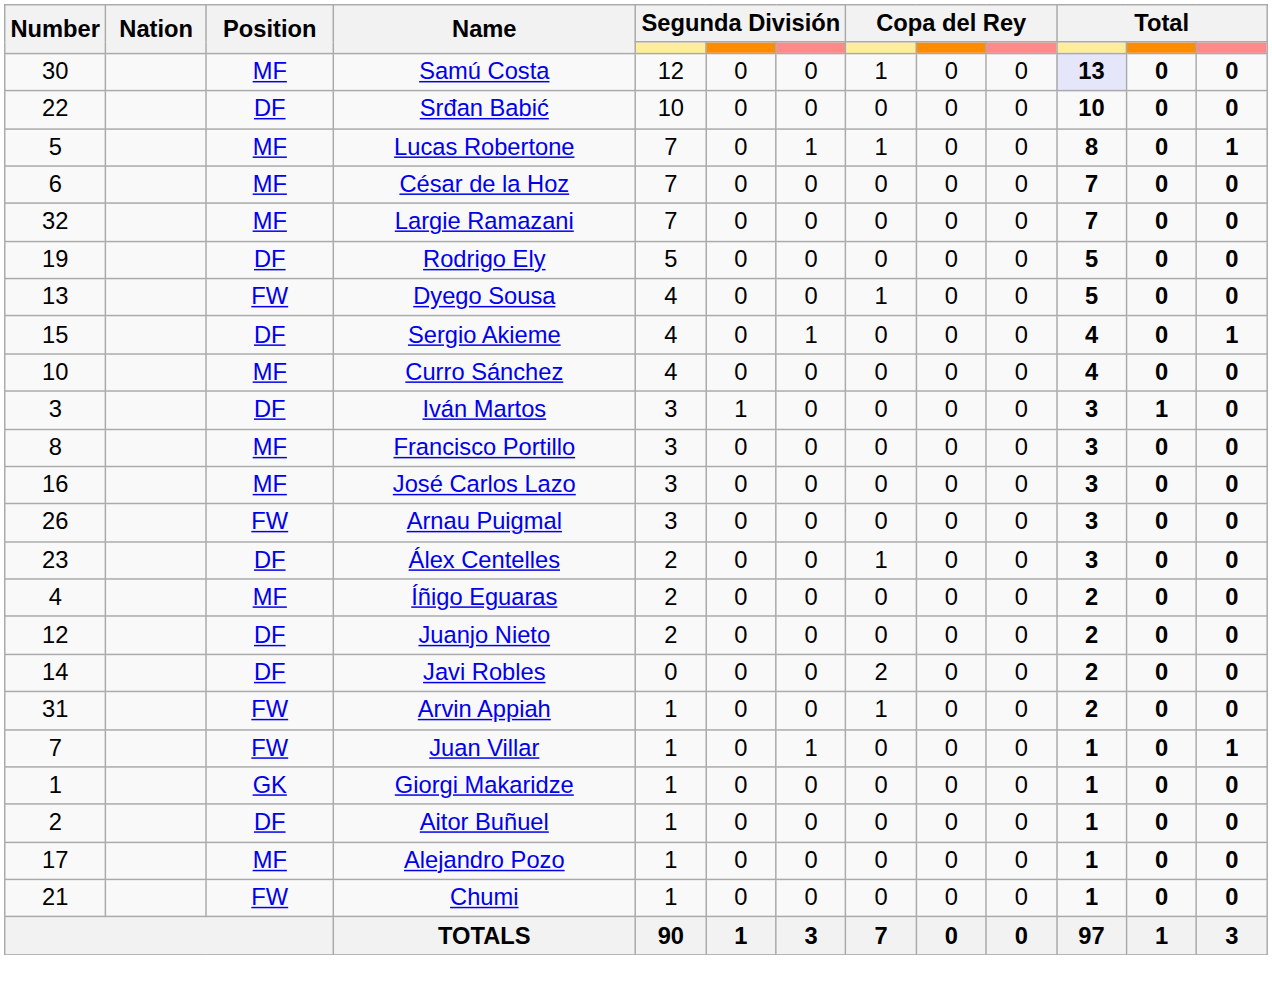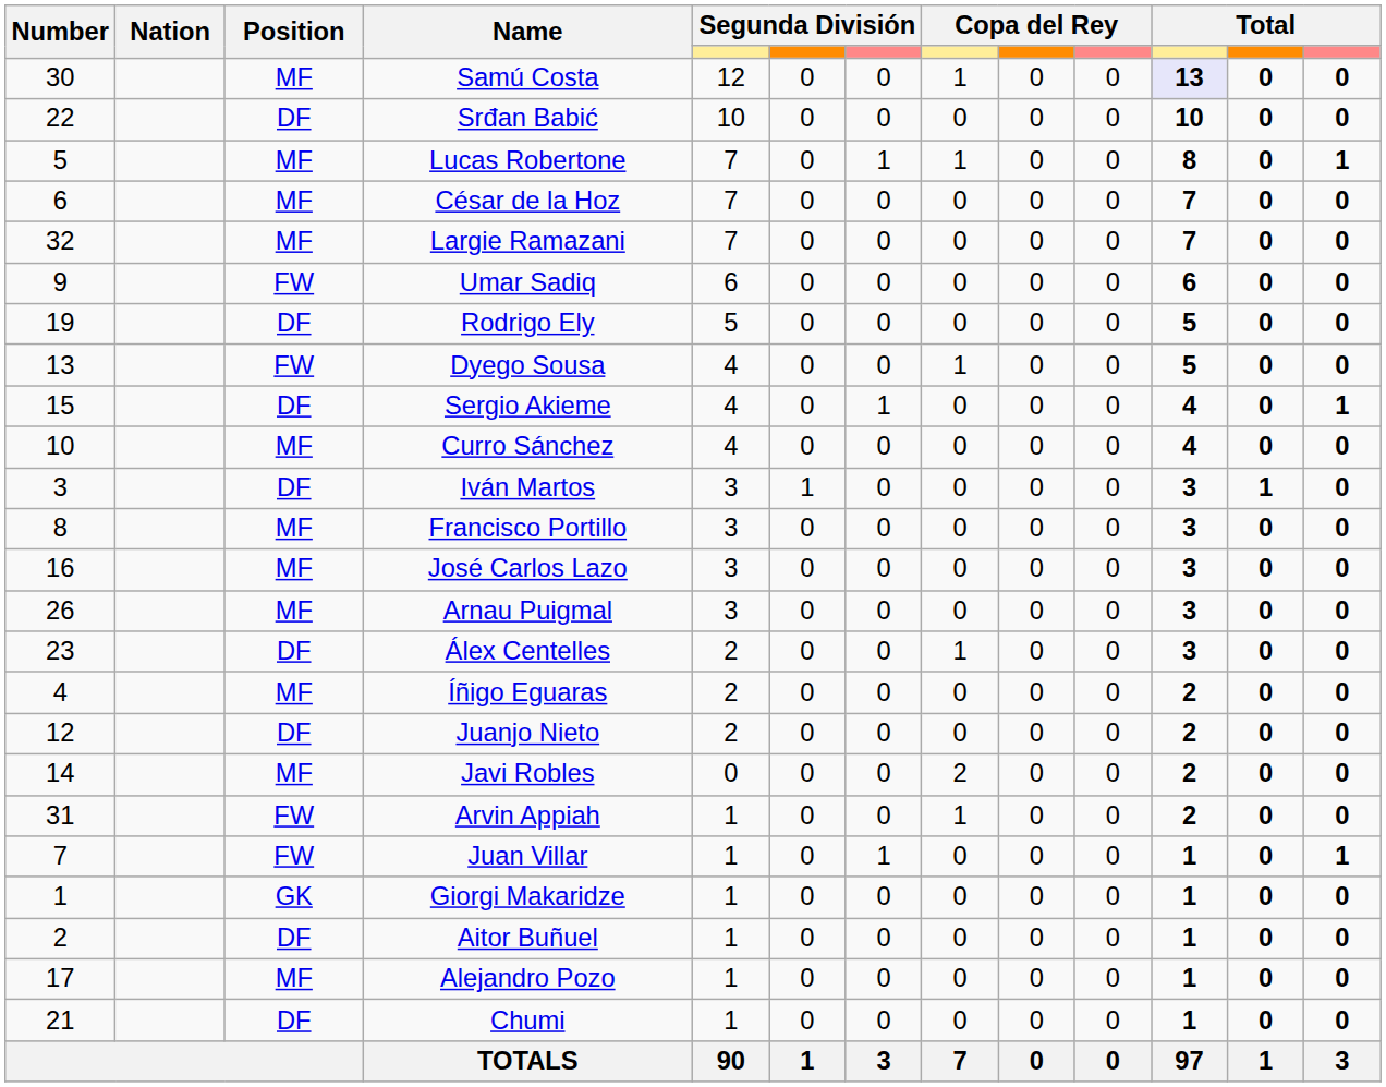 <table class="wikitable" style="text-align:center;">
 <tr style="text-align:center;">
 <th rowspan="2"  style="width:8%; ">Number</th>
 <th rowspan="2"  style="width:8%; ">Nation</th>
 <th rowspan="2"  style="width:10%; ">Position</th>
 <th rowspan="2"  style="width:24%; ">Name</th>
 <th colspan="3">Segunda División</th>
 <th colspan="3">Copa del Rey</th>
 <th colspan="3">Total</th>
 </tr>
 <tr>
 <th style="width:40px; background:#fe9;"></th>
 <th style="width:40px; background:#ff8c00;"></th>
 <th style="width:40px; background:#ff8888;"></th>
 <th style="width:40px; background:#fe9;"></th>
 <th style="width:40px; background:#ff8c00;"></th>
 <th style="width:40px; background:#ff8888;"></th>
 <th style="width:40px; background:#fe9;"></th>
 <th style="width:40px; background:#ff8c00;"></th>
 <th style="width:40px; background:#ff8888;"></th>
 </tr>
 <tr>
 <td>30</td>
 <td></td>
 <td><a href='#'>MF</a></td>
 <td><a href='#'>Samú Costa</a></td>
 <td>12</td>
 <td>0</td>
 <td>0</td>
 <td>1</td>
 <td>0</td>
 <td>0</td>
 <td style="background: lavender;"><strong>13</strong></td>
 <td><strong>0</strong></td>
 <td><strong>0</strong></td>
 </tr>
 <tr>
 <td>22</td>
 <td></td>
 <td><a href='#'>DF</a></td>
 <td><a href='#'>Srđan Babić</a></td>
 <td>10</td>
 <td>0</td>
 <td>0</td>
 <td>0</td>
 <td>0</td>
 <td>0</td>
 <td><strong>10</strong></td>
 <td><strong>0</strong></td>
 <td><strong>0</strong></td>
 </tr>
 <tr>
 <td>5</td>
 <td></td>
 <td><a href='#'>MF</a></td>
 <td><a href='#'>Lucas Robertone</a></td>
 <td>7</td>
 <td>0</td>
 <td>1</td>
 <td>1</td>
 <td>0</td>
 <td>0</td>
 <td><strong>8</strong></td>
 <td><strong>0</strong></td>
 <td><strong>1</strong></td>
 </tr>
 <tr>
 <td>6</td>
 <td></td>
 <td><a href='#'>MF</a></td>
 <td><a href='#'>César de la Hoz</a></td>
 <td>7</td>
 <td>0</td>
 <td>0</td>
 <td>0</td>
 <td>0</td>
 <td>0</td>
 <td><strong>7</strong></td>
 <td><strong>0</strong></td>
 <td><strong>0</strong></td>
 </tr>
 <tr>
 <td>32</td>
 <td></td>
 <td><a href='#'>MF</a></td>
 <td><a href='#'>Largie Ramazani</a></td>
 <td>7</td>
 <td>0</td>
 <td>0</td>
 <td>0</td>
 <td>0</td>
 <td>0</td>
 <td><strong>7</strong></td>
+<td><strong>0</strong></td>
+<td><strong>0</strong></td>
+</tr>
+<tr>
+<td>9</td>
+<td></td>
+<td><a href='#'>FW</a></td>
+<td><a href='#'>Umar Sadiq</a></td>
+<td>6</td>
+<td>0</td>
+<td>0</td>
+<td>0</td>
+<td>0</td>
+<td>0</td>
+<td><strong>6</strong></td>
 <td><strong>0</strong></td>
 <td><strong>0</strong></td>
 </tr>
 <tr>
 <td>19</td>
 <td></td>
 <td><a href='#'>DF</a></td>
 <td><a href='#'>Rodrigo Ely</a></td>
 <td>5</td>
 <td>0</td>
 <td>0</td>
 <td>0</td>
 <td>0</td>
 <td>0</td>
 <td><strong>5</strong></td>
 <td><strong>0</strong></td>
 <td><strong>0</strong></td>
 </tr>
 <tr>
 <td>13</td>
 <td></td>
 <td><a href='#'>FW</a></td>
 <td><a href='#'>Dyego Sousa</a></td>
 <td>4</td>
 <td>0</td>
 <td>0</td>
 <td>1</td>
 <td>0</td>
 <td>0</td>
 <td><strong>5</strong></td>
 <td><strong>0</strong></td>
 <td><strong>0</strong></td>
 </tr>
 <tr>
 <td>15</td>
 <td></td>
 <td><a href='#'>DF</a></td>
 <td><a href='#'>Sergio Akieme</a></td>
 <td>4</td>
 <td>0</td>
 <td>1</td>
 <td>0</td>
 <td>0</td>
 <td>0</td>
 <td><strong>4</strong></td>
 <td><strong>0</strong></td>
 <td><strong>1</strong></td>
 </tr>
 <tr>
 <td>10</td>
 <td></td>
 <td><a href='#'>MF</a></td>
 <td><a href='#'>Curro Sánchez</a></td>
 <td>4</td>
 <td>0</td>
 <td>0</td>
 <td>0</td>
 <td>0</td>
 <td>0</td>
 <td><strong>4</strong></td>
 <td><strong>0</strong></td>
 <td><strong>0</strong></td>
 </tr>
 <tr>
 <td>3</td>
 <td></td>
 <td><a href='#'>DF</a></td>
 <td><a href='#'>Iván Martos</a></td>
 <td>3</td>
 <td>1</td>
 <td>0</td>
 <td>0</td>
 <td>0</td>
 <td>0</td>
 <td><strong>3</strong></td>
 <td><strong>1</strong></td>
 <td><strong>0</strong></td>
 </tr>
 <tr>
 <td>8</td>
 <td></td>
 <td><a href='#'>MF</a></td>
 <td><a href='#'>Francisco Portillo</a></td>
 <td>3</td>
 <td>0</td>
 <td>0</td>
 <td>0</td>
 <td>0</td>
 <td>0</td>
 <td><strong>3</strong></td>
 <td><strong>0</strong></td>
 <td><strong>0</strong></td>
 </tr>
 <tr>
 <td>16</td>
 <td></td>
 <td><a href='#'>MF</a></td>
 <td><a href='#'>José Carlos Lazo</a></td>
 <td>3</td>
 <td>0</td>
 <td>0</td>
 <td>0</td>
 <td>0</td>
 <td>0</td>
 <td><strong>3</strong></td>
 <td><strong>0</strong></td>
 <td><strong>0</strong></td>
 </tr>
 <tr>
 <td>26</td>
 <td></td>
-<td><a href='#'>FW</a></td>
+<td><a href='#'>MF</a></td>
 <td><a href='#'>Arnau Puigmal</a></td>
 <td>3</td>
 <td>0</td>
 <td>0</td>
 <td>0</td>
 <td>0</td>
 <td>0</td>
 <td><strong>3</strong></td>
 <td><strong>0</strong></td>
 <td><strong>0</strong></td>
 </tr>
 <tr>
 <td>23</td>
 <td></td>
 <td><a href='#'>DF</a></td>
 <td><a href='#'>Álex Centelles</a></td>
 <td>2</td>
 <td>0</td>
 <td>0</td>
 <td>1</td>
 <td>0</td>
 <td>0</td>
 <td><strong>3</strong></td>
 <td><strong>0</strong></td>
 <td><strong>0</strong></td>
 </tr>
 <tr>
 <td>4</td>
 <td></td>
 <td><a href='#'>MF</a></td>
 <td><a href='#'>Íñigo Eguaras</a></td>
 <td>2</td>
 <td>0</td>
 <td>0</td>
 <td>0</td>
 <td>0</td>
 <td>0</td>
 <td><strong>2</strong></td>
 <td><strong>0</strong></td>
 <td><strong>0</strong></td>
 </tr>
 <tr>
 <td>12</td>
 <td></td>
 <td><a href='#'>DF</a></td>
 <td><a href='#'>Juanjo Nieto</a></td>
 <td>2</td>
 <td>0</td>
 <td>0</td>
 <td>0</td>
 <td>0</td>
 <td>0</td>
 <td><strong>2</strong></td>
 <td><strong>0</strong></td>
 <td><strong>0</strong></td>
 </tr>
 <tr>
 <td>14</td>
 <td></td>
-<td><a href='#'>DF</a></td>
+<td><a href='#'>MF</a></td>
 <td><a href='#'>Javi Robles</a></td>
 <td>0</td>
 <td>0</td>
 <td>0</td>
 <td>2</td>
 <td>0</td>
 <td>0</td>
 <td><strong>2</strong></td>
 <td><strong>0</strong></td>
 <td><strong>0</strong></td>
 </tr>
 <tr>
 <td>31</td>
 <td></td>
 <td><a href='#'>FW</a></td>
 <td><a href='#'>Arvin Appiah</a></td>
 <td>1</td>
 <td>0</td>
 <td>0</td>
 <td>1</td>
 <td>0</td>
 <td>0</td>
 <td><strong>2</strong></td>
 <td><strong>0</strong></td>
 <td><strong>0</strong></td>
 </tr>
 <tr>
 <td>7</td>
 <td></td>
 <td><a href='#'>FW</a></td>
 <td><a href='#'>Juan Villar</a></td>
 <td>1</td>
 <td>0</td>
 <td>1</td>
 <td>0</td>
 <td>0</td>
 <td>0</td>
 <td><strong>1</strong></td>
 <td><strong>0</strong></td>
 <td><strong>1</strong></td>
 </tr>
 <tr>
 <td>1</td>
 <td></td>
 <td><a href='#'>GK</a></td>
 <td><a href='#'>Giorgi Makaridze</a></td>
 <td>1</td>
 <td>0</td>
 <td>0</td>
 <td>0</td>
 <td>0</td>
 <td>0</td>
 <td><strong>1</strong></td>
 <td><strong>0</strong></td>
 <td><strong>0</strong></td>
 </tr>
 <tr>
 <td>2</td>
 <td></td>
 <td><a href='#'>DF</a></td>
 <td><a href='#'>Aitor Buñuel</a></td>
 <td>1</td>
 <td>0</td>
 <td>0</td>
 <td>0</td>
 <td>0</td>
 <td>0</td>
 <td><strong>1</strong></td>
 <td><strong>0</strong></td>
 <td><strong>0</strong></td>
 </tr>
 <tr>
 <td>17</td>
 <td></td>
 <td><a href='#'>MF</a></td>
 <td><a href='#'>Alejandro Pozo</a></td>
 <td>1</td>
 <td>0</td>
 <td>0</td>
 <td>0</td>
 <td>0</td>
 <td>0</td>
 <td><strong>1</strong></td>
 <td><strong>0</strong></td>
 <td><strong>0</strong></td>
 </tr>
 <tr>
 <td>21</td>
 <td></td>
-<td><a href='#'>FW</a></td>
+<td><a href='#'>DF</a></td>
 <td><a href='#'>Chumi</a></td>
 <td>1</td>
 <td>0</td>
 <td>0</td>
 <td>0</td>
 <td>0</td>
 <td>0</td>
 <td><strong>1</strong></td>
 <td><strong>0</strong></td>
 <td><strong>0</strong></td>
 </tr>
 <tr>
 <th colspan="3"></th>
 <th>TOTALS</th>
 <th>90</th>
 <th>1</th>
 <th>3</th>
 <th>7</th>
 <th>0</th>
 <th>0</th>
 <th>97</th>
 <th>1</th>
 <th>3</th>
 </tr>
 </table>
